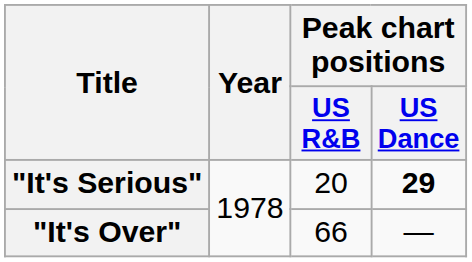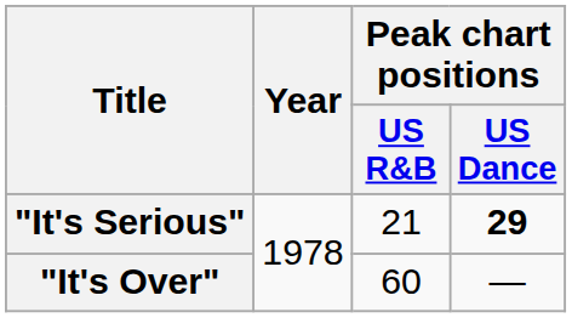 <table class="wikitable plainrowheaders" style="text-align:center;">
 <tr>
 <th scope="col" rowspan="2">Title</th>
 <th scope="col" rowspan="2">Year</th>
 <th scope="col" colspan="2">Peak chart positions</th>
 </tr>
 <tr>
 <th scope="col" style="width:2.5em;font-size:90%;"><a href='#'>US R&B</a><br></th>
 <th scope="col" style="width:2.5em;font-size:90%;"><a href='#'>US Dance</a><br></th>
 </tr>
 <tr>
 <th scope="row">"It's Serious"</th>
 <td rowspan="2">1978</td>
-<td>20</td>
+<td>21</td>
 <td><strong>29</strong></td>
 </tr>
 <tr>
 <th scope="row">"It's Over"</th>
-<td>66</td>
+<td>60</td>
 <td>—</td>
 </tr>
 </table>
